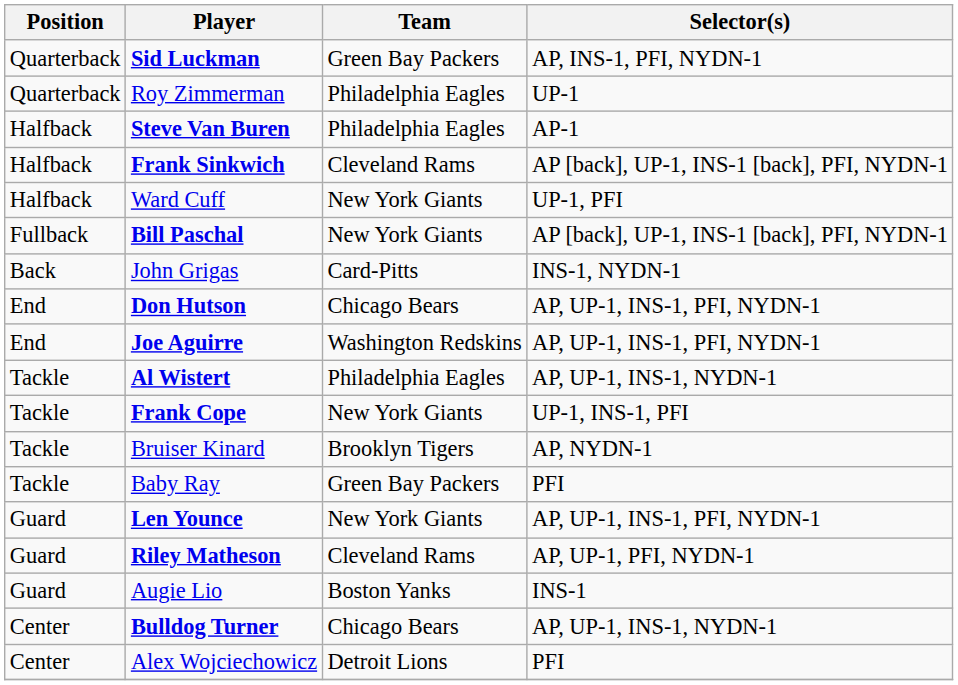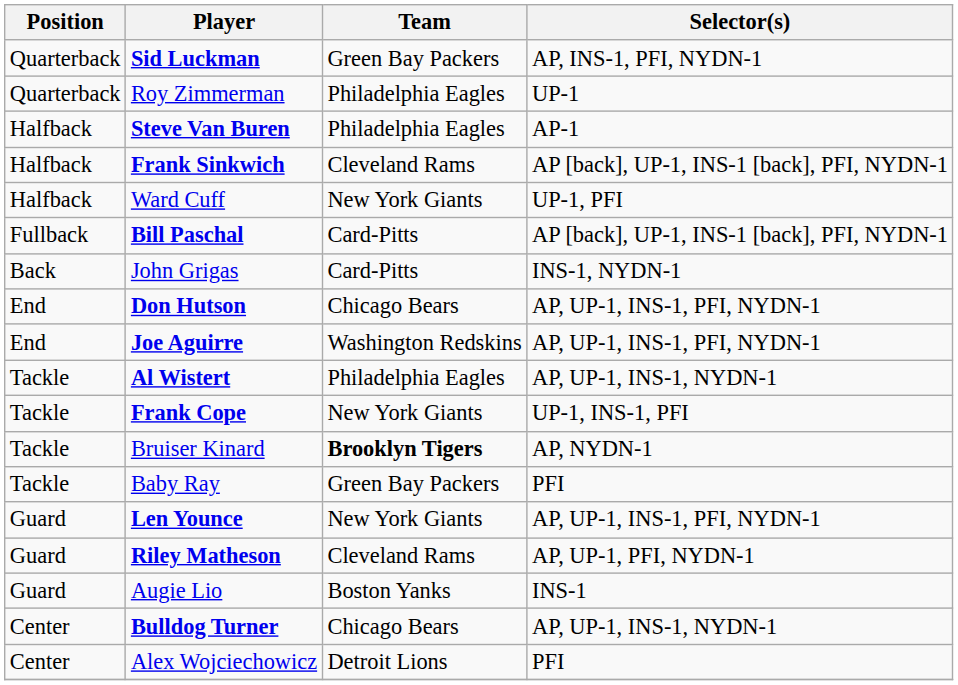 <table class="wikitable" style="text-align:left;">
 <tr>
 <th>Position</th>
 <th>Player</th>
 <th>Team</th>
 <th>Selector(s)</th>
 </tr>
 <tr>
 <td>Quarterback</td>
 <td><strong><a href='#'>Sid Luckman</a></strong></td>
 <td>Green Bay Packers</td>
 <td>AP, INS-1, PFI, NYDN-1</td>
 </tr>
 <tr>
 <td>Quarterback</td>
 <td><a href='#'>Roy Zimmerman</a></td>
 <td>Philadelphia Eagles</td>
 <td>UP-1</td>
 </tr>
 <tr>
 <td>Halfback</td>
 <td><strong><a href='#'>Steve Van Buren</a></strong></td>
 <td>Philadelphia Eagles</td>
 <td>AP-1</td>
 </tr>
 <tr>
 <td>Halfback</td>
 <td><strong><a href='#'>Frank Sinkwich</a></strong></td>
 <td>Cleveland Rams</td>
 <td>AP [back], UP-1, INS-1 [back], PFI, NYDN-1</td>
 </tr>
 <tr>
 <td>Halfback</td>
 <td><a href='#'>Ward Cuff</a></td>
 <td>New York Giants</td>
 <td>UP-1, PFI</td>
 </tr>
 <tr>
 <td>Fullback</td>
 <td><strong><a href='#'>Bill Paschal</a></strong></td>
-<td>New York Giants</td>
+<td>Card-Pitts</td>
 <td>AP [back], UP-1, INS-1 [back], PFI, NYDN-1</td>
 </tr>
 <tr>
 <td>Back</td>
 <td><a href='#'>John Grigas</a></td>
 <td>Card-Pitts</td>
 <td>INS-1, NYDN-1</td>
 </tr>
 <tr>
 <td>End</td>
 <td><strong><a href='#'>Don Hutson</a></strong></td>
 <td>Chicago Bears</td>
 <td>AP, UP-1, INS-1, PFI, NYDN-1</td>
 </tr>
 <tr>
 <td>End</td>
 <td><strong><a href='#'>Joe Aguirre</a></strong></td>
 <td>Washington Redskins</td>
 <td>AP, UP-1, INS-1, PFI, NYDN-1</td>
 </tr>
 <tr>
 <td>Tackle</td>
 <td><strong><a href='#'>Al Wistert</a></strong></td>
 <td>Philadelphia Eagles</td>
 <td>AP, UP-1, INS-1, NYDN-1</td>
 </tr>
 <tr>
 <td>Tackle</td>
 <td><strong><a href='#'>Frank Cope</a></strong></td>
 <td>New York Giants</td>
 <td>UP-1, INS-1, PFI</td>
 </tr>
 <tr>
 <td>Tackle</td>
 <td><a href='#'>Bruiser Kinard</a></td>
-<td>Brooklyn Tigers</td>
+<td><strong>Brooklyn Tigers</strong></td>
 <td>AP, NYDN-1</td>
 </tr>
 <tr>
 <td>Tackle</td>
 <td><a href='#'>Baby Ray</a></td>
 <td>Green Bay Packers</td>
 <td>PFI</td>
 </tr>
 <tr>
 <td>Guard</td>
 <td><strong><a href='#'>Len Younce</a></strong></td>
 <td>New York Giants</td>
 <td>AP, UP-1, INS-1, PFI, NYDN-1</td>
 </tr>
 <tr>
 <td>Guard</td>
 <td><strong><a href='#'>Riley Matheson</a></strong></td>
 <td>Cleveland Rams</td>
 <td>AP, UP-1, PFI, NYDN-1</td>
 </tr>
 <tr>
 <td>Guard</td>
 <td><a href='#'>Augie Lio</a></td>
 <td>Boston Yanks</td>
 <td>INS-1</td>
 </tr>
 <tr>
 <td>Center</td>
 <td><strong><a href='#'>Bulldog Turner</a></strong></td>
 <td>Chicago Bears</td>
 <td>AP, UP-1, INS-1, NYDN-1</td>
 </tr>
 <tr>
 <td>Center</td>
 <td><a href='#'>Alex Wojciechowicz</a></td>
 <td>Detroit Lions</td>
 <td>PFI</td>
 </tr>
 <tr>
 </tr>
 </table>
